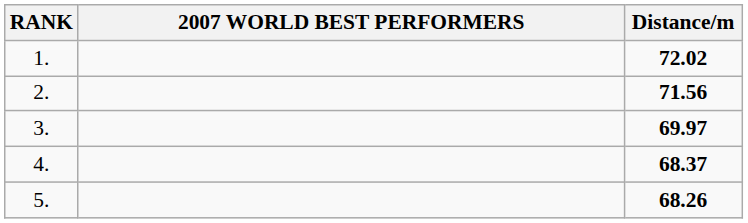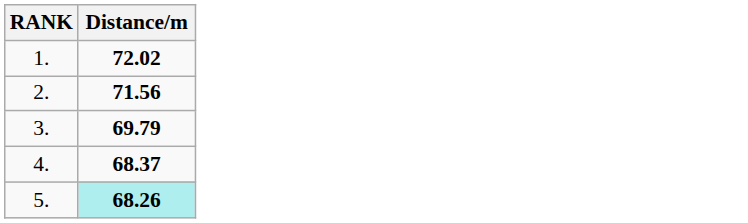 <table class="wikitable" style="border-collapse: collapse; font-size: 90%;">
 <tr>
 <th>RANK</th>
-<th align="center" style="width: 25em">2007 WORLD BEST PERFORMERS</th>
 <th align="center" style="width: 5em">Distance/m</th>
 </tr>
 <tr>
 <td align="center">1.</td>
-<td></td>
 <td align="center"><strong>72.02</strong></td>
 </tr>
 <tr>
 <td align="center">2.</td>
-<td></td>
 <td align="center"><strong>71.56</strong></td>
 </tr>
 <tr>
 <td align="center">3.</td>
-<td></td>
-<td align="center"><strong>69.97</strong></td>
+<td align="center"><strong>69.79</strong></td>
 </tr>
 <tr>
 <td align="center">4.</td>
-<td></td>
 <td align="center"><strong>68.37</strong></td>
 </tr>
 <tr>
 <td align="center">5.</td>
-<td></td>
-<td align="center"><strong>68.26</strong></td>
+<td align="center" style="background: paleturquoise;"><strong>68.26</strong></td>
 </tr>
 </table>
